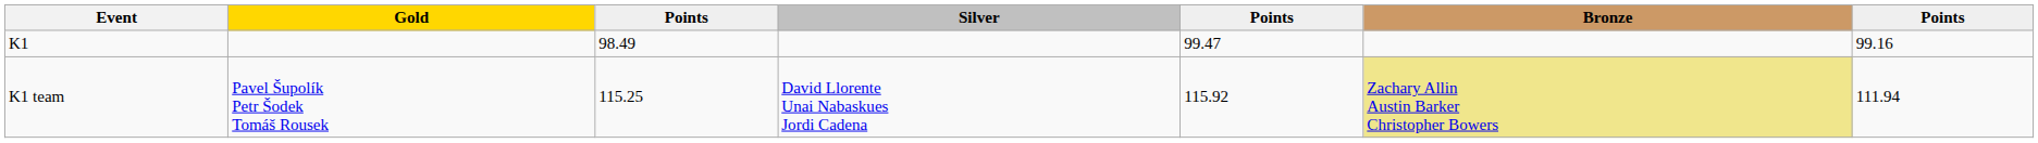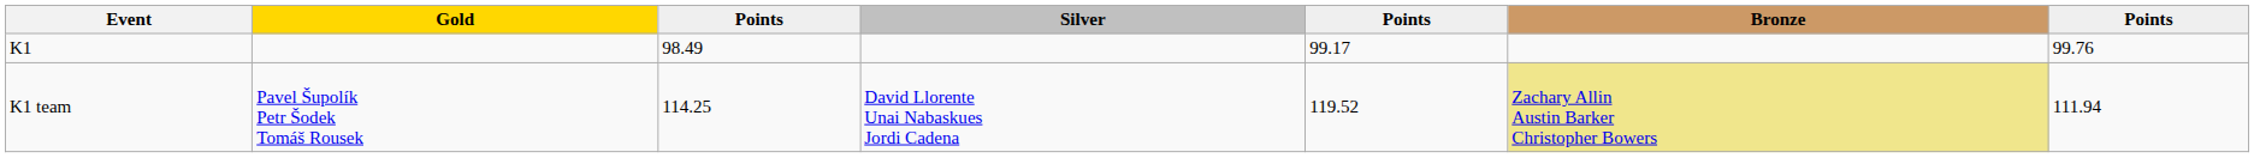 <table class="wikitable" width=100%>
 <tr>
 <th>Event</th>
 <td align=center bgcolor="gold"><strong>Gold</strong></td>
 <td align=center bgcolor="EFEFEF"><strong>Points</strong></td>
 <td align=center bgcolor="silver"><strong>Silver</strong></td>
 <td align=center bgcolor="EFEFEF"><strong>Points</strong></td>
 <td align=center bgcolor="CC9966"><strong>Bronze</strong></td>
 <td align=center bgcolor="EFEFEF"><strong>Points</strong></td>
 </tr>
 <tr>
 <td>K1</td>
 <td></td>
 <td>98.49</td>
 <td></td>
-<td>99.47</td>
+<td>99.17</td>
 <td></td>
-<td>99.16</td>
+<td>99.76</td>
 </tr>
 <tr>
 <td>K1 team</td>
 <td><br><a href='#'>Pavel Šupolík</a><br><a href='#'>Petr Šodek</a><br><a href='#'>Tomáš Rousek</a></td>
-<td>115.25</td>
+<td>114.25</td>
 <td><br><a href='#'>David Llorente</a><br><a href='#'>Unai Nabaskues</a><br><a href='#'>Jordi Cadena</a></td>
-<td>115.92</td>
+<td>119.52</td>
 <td style="background: khaki;"><br><a href='#'>Zachary Allin</a><br><a href='#'>Austin Barker</a><br><a href='#'>Christopher Bowers</a></td>
 <td>111.94</td>
 </tr>
 </table>
